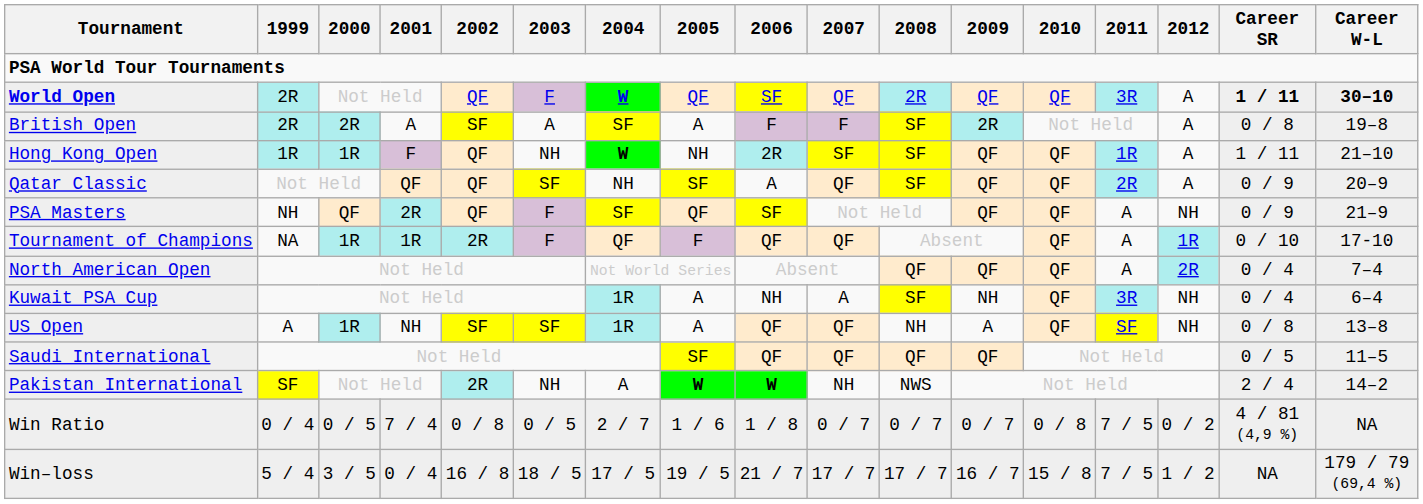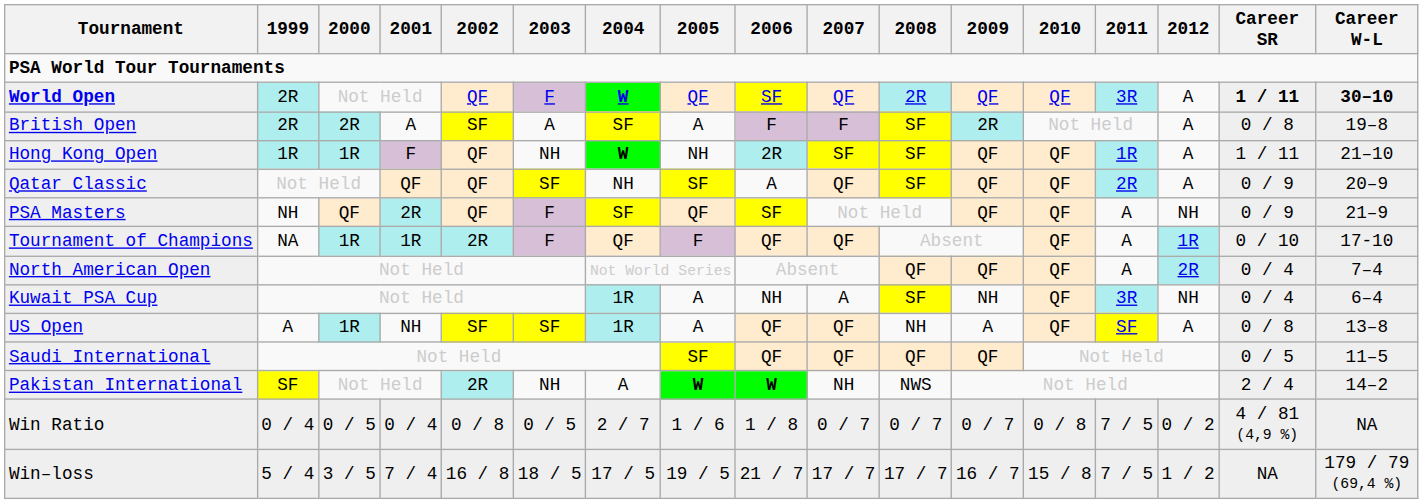 <table class="wikitable">
 <tr>
 <th>Tournament</th>
 <th>1999</th>
 <th>2000</th>
 <th>2001</th>
 <th>2002</th>
 <th>2003</th>
 <th>2004</th>
 <th>2005</th>
 <th>2006</th>
 <th>2007</th>
 <th>2008</th>
 <th>2009</th>
 <th>2010</th>
 <th>2011</th>
 <th>2012</th>
 <th width="65">Career SR</th>
 <th width="69">Career W-L</th>
 </tr>
 <tr>
 <td colspan="18"><strong>PSA World Tour Tournaments</strong></td>
 </tr>
 <tr>
 <td style="background:#EFEFEF;"><strong><a href='#'>World Open</a></strong></td>
 <td align="center" style="background:#afeeee;">2R</td>
 <td align="center" colspan="2" style="color:#cccccc;">Not Held</td>
 <td align="center" style="background:#ffebcd;"><a href='#'>QF</a></td>
 <td align="center" style="background:#D8BFD8;"><a href='#'>F</a></td>
 <td align="center" style="background:#00ff00;"><strong><a href='#'>W</a></strong></td>
 <td align="center" style="background:#ffebcd;"><a href='#'>QF</a></td>
 <td align="center" style="background:yellow;"><a href='#'>SF</a></td>
 <td align="center" style="background:#ffebcd;"><a href='#'>QF</a></td>
 <td align="center" style="background:#afeeee;"><a href='#'>2R</a></td>
 <td align="center" style="background:#ffebcd;"><a href='#'>QF</a></td>
 <td align="center" style="background:#ffebcd;"><a href='#'>QF</a></td>
 <td align="center" style="background:#afeeee;"><a href='#'>3R</a></td>
 <td align="center">A</td>
 <td align="center" style="background:#EFEFEF;"><strong>1 / 11</strong></td>
 <td align="center" style="background:#EFEFEF;"><strong>30–10</strong></td>
 </tr>
 <tr>
 <td style="background:#EFEFEF;"><a href='#'>British Open</a></td>
 <td align="center" style="background:#afeeee;">2R</td>
 <td align="center" style="background:#afeeee;">2R</td>
 <td align="center">A</td>
 <td align="center" style="background:yellow;">SF</td>
 <td align="center">A</td>
 <td align="center" style="background:yellow;">SF</td>
 <td align="center">A</td>
 <td align="center" style="background:#D8BFD8;">F</td>
 <td align="center" style="background:#D8BFD8;">F</td>
 <td align="center" style="background:yellow;">SF</td>
 <td align="center" style="background:#afeeee;">2R</td>
 <td align="center" colspan="2" style="color:#cccccc;">Not Held</td>
 <td align="center">A</td>
 <td align="center" style="background:#EFEFEF;">0 / 8</td>
 <td align="center" style="background:#EFEFEF;">19–8</td>
 </tr>
 <tr>
 <td style="background:#EFEFEF;"><a href='#'>Hong Kong Open</a></td>
 <td align="center" style="background:#afeeee;">1R</td>
 <td align="center" style="background:#afeeee;">1R</td>
 <td align="center" style="background:#D8BFD8;">F</td>
 <td align="center" style="background:#ffebcd;">QF</td>
 <td align="center">NH</td>
 <td align="center" style="background:#00ff00;"><strong>W</strong></td>
 <td align="center">NH</td>
 <td align="center" style="background:#afeeee;">2R</td>
 <td align="center" style="background:yellow;">SF</td>
 <td align="center" style="background:yellow;">SF</td>
 <td align="center" style="background:#ffebcd;">QF</td>
 <td align="center" style="background:#ffebcd;">QF</td>
 <td align="center" style="background:#afeeee;"><a href='#'>1R</a></td>
 <td align="center">A</td>
 <td align="center" style="background:#EFEFEF;">1 / 11</td>
 <td align="center" style="background:#EFEFEF;">21–10</td>
 </tr>
 <tr>
 <td style="background:#EFEFEF;"><a href='#'>Qatar Classic</a></td>
 <td align="center" colspan="2" style="color:#cccccc;">Not Held</td>
 <td align="center" style="background:#ffebcd;">QF</td>
 <td align="center" style="background:#ffebcd;">QF</td>
 <td align="center" style="background:yellow;">SF</td>
 <td align="center">NH</td>
 <td align="center" style="background:yellow;">SF</td>
 <td align="center">A</td>
 <td align="center" style="background:#ffebcd;">QF</td>
 <td align="center" style="background:yellow;">SF</td>
 <td align="center" style="background:#ffebcd;">QF</td>
 <td align="center" style="background:#ffebcd;">QF</td>
 <td align="center" style="background:#afeeee;"><a href='#'>2R</a></td>
 <td align="center">A</td>
 <td align="center" style="background:#EFEFEF;">0 / 9</td>
 <td align="center" style="background:#EFEFEF;">20–9</td>
 </tr>
 <tr>
 <td style="background:#EFEFEF;"><a href='#'>PSA Masters</a></td>
 <td align="center">NH</td>
 <td align="center" style="background:#ffebcd;">QF</td>
 <td align="center" style="background:#afeeee;">2R</td>
 <td align="center" style="background:#ffebcd;">QF</td>
 <td align="center" style="background:#D8BFD8;">F</td>
 <td align="center" style="background:yellow;">SF</td>
 <td align="center" style="background:#ffebcd;">QF</td>
 <td align="center" style="background:yellow;">SF</td>
 <td align="center" colspan="2" style="color:#cccccc;">Not Held</td>
 <td align="center" style="background:#ffebcd;">QF</td>
 <td align="center" style="background:#ffebcd;">QF</td>
 <td align="center">A</td>
 <td align="center">NH</td>
 <td align="center" style="background:#EFEFEF;">0 / 9</td>
 <td align="center" style="background:#EFEFEF;">21–9</td>
 </tr>
 <tr>
 <td style="background:#EFEFEF;"><a href='#'>Tournament of Champions</a></td>
 <td align="center">NA</td>
 <td align="center" style="background:#afeeee;">1R</td>
 <td align="center" style="background:#afeeee;">1R</td>
 <td align="center" style="background:#afeeee;">2R</td>
 <td align="center" style="background:#D8BFD8;">F</td>
 <td align="center" style="background:#ffebcd;">QF</td>
 <td align="center" style="background:#D8BFD8;">F</td>
 <td align="center" style="background:#ffebcd;">QF</td>
 <td align="center" style="background:#ffebcd;">QF</td>
 <td align="center" colspan="2" style="color:#cccccc;">Absent</td>
 <td align="center" style="background:#ffebcd;">QF</td>
 <td align="center">A</td>
 <td align="center" style="background:#afeeee;"><a href='#'>1R</a></td>
 <td align="center" style="background:#EFEFEF;">0 / 10</td>
 <td align="center" style="background:#EFEFEF;">17-10</td>
 </tr>
 <tr>
 <td style="background:#EFEFEF;"><a href='#'>North American Open</a></td>
 <td align="center" colspan="5" style="color:#cccccc;">Not Held</td>
 <td align="center" colspan="2" style="color:#cccccc;"><small>Not World Series</small></td>
 <td align="center" colspan="2" style="color:#cccccc;">Absent</td>
 <td align="center" style="background:#ffebcd;">QF</td>
 <td align="center" style="background:#ffebcd;">QF</td>
 <td align="center" style="background:#ffebcd;">QF</td>
 <td align="center">A</td>
 <td align="center" style="background:#afeeee;"><a href='#'>2R</a></td>
 <td align="center" style="background:#EFEFEF;">0 / 4</td>
 <td align="center" style="background:#EFEFEF;">7–4</td>
 </tr>
 <tr>
 <td style="background:#EFEFEF;"><a href='#'>Kuwait PSA Cup</a></td>
 <td align="center" colspan="5" style="color:#cccccc;">Not Held</td>
 <td align="center" style="background:#afeeee;">1R</td>
 <td align="center">A</td>
 <td align="center">NH</td>
 <td align="center">A</td>
 <td align="center" style="background:yellow;">SF</td>
 <td align="center">NH</td>
 <td align="center" style="background:#ffebcd;">QF</td>
 <td align="center" style="background:#afeeee;"><a href='#'>3R</a></td>
 <td align="center">NH</td>
 <td align="center" style="background:#EFEFEF;">0 / 4</td>
 <td align="center" style="background:#EFEFEF;">6–4</td>
 </tr>
 <tr>
 <td style="background:#EFEFEF;"><a href='#'>US Open</a></td>
 <td align="center">A</td>
 <td align="center" style="background:#afeeee;">1R</td>
 <td align="center">NH</td>
 <td align="center" style="background:yellow;">SF</td>
 <td align="center" style="background:yellow;">SF</td>
 <td align="center" style="background:#afeeee;">1R</td>
 <td align="center">A</td>
 <td align="center" style="background:#ffebcd;">QF</td>
 <td align="center" style="background:#ffebcd;">QF</td>
 <td align="center">NH</td>
 <td align="center">A</td>
 <td align="center" style="background:#ffebcd;">QF</td>
 <td align="center" style="background:yellow;"><a href='#'>SF</a></td>
-<td align="center">NH</td>
+<td align="center">A</td>
 <td align="center" style="background:#EFEFEF;">0 / 8</td>
 <td align="center" style="background:#EFEFEF;">13–8</td>
 </tr>
 <tr>
 <td style="background:#EFEFEF;"><a href='#'>Saudi International</a></td>
 <td align="center" colspan="6" style="color:#cccccc;">Not Held</td>
 <td align="center" style="background:yellow;">SF</td>
 <td align="center" style="background:#ffebcd;">QF</td>
 <td align="center" style="background:#ffebcd;">QF</td>
 <td align="center" style="background:#ffebcd;">QF</td>
 <td align="center" style="background:#ffebcd;">QF</td>
 <td align="center" colspan="3" style="color:#cccccc;">Not Held</td>
 <td align="center" style="background:#EFEFEF;">0 / 5</td>
 <td align="center" style="background:#EFEFEF;">11–5</td>
 </tr>
 <tr>
 <td style="background:#EFEFEF;"><a href='#'>Pakistan International</a></td>
 <td align="center" style="background:yellow;">SF</td>
 <td align="center" colspan="2" style="color:#cccccc;">Not Held</td>
 <td align="center" style="background:#afeeee;">2R</td>
 <td align="center">NH</td>
 <td align="center">A</td>
 <td align="center" style="background:#00ff00;"><strong>W</strong></td>
 <td align="center" style="background:#00ff00;"><strong>W</strong></td>
 <td align="center">NH</td>
 <td align="center">NWS</td>
 <td align="center" colspan="4" style="color:#cccccc;">Not Held</td>
 <td align="center" style="background:#EFEFEF;">2 / 4</td>
 <td align="center" style="background:#EFEFEF;">14–2</td>
 </tr>
 <tr>
 <td style="background:#EFEFEF;">Win Ratio</td>
 <td align="center" style="background:#EFEFEF;">0 / 4</td>
 <td align="center" style="background:#EFEFEF;">0 / 5</td>
-<td align="center" style="background:#EFEFEF;">7 / 4</td>
+<td align="center" style="background:#EFEFEF;">0 / 4</td>
 <td align="center" style="background:#EFEFEF;">0 / 8</td>
 <td align="center" style="background:#EFEFEF;">0 / 5</td>
 <td align="center" style="background:#EFEFEF;">2 / 7</td>
 <td align="center" style="background:#EFEFEF;">1 / 6</td>
 <td align="center" style="background:#EFEFEF;">1 / 8</td>
 <td align="center" style="background:#EFEFEF;">0 / 7</td>
 <td align="center" style="background:#EFEFEF;">0 / 7</td>
 <td align="center" style="background:#EFEFEF;">0 / 7</td>
 <td align="center" style="background:#EFEFEF;">0 / 8</td>
 <td align="center" style="background:#EFEFEF;">7 / 5</td>
 <td align="center" style="background:#EFEFEF;">0 / 2</td>
 <td align="center" style="background:#EFEFEF;">4 / 81<br><small>(4,9 %)</small></td>
 <td align="center" style="background:#EFEFEF;">NA</td>
 </tr>
 <tr>
 <td style="background:#EFEFEF;">Win–loss</td>
 <td align="center" style="background:#EFEFEF;">5 / 4</td>
 <td align="center" style="background:#EFEFEF;">3 / 5</td>
-<td align="center" style="background:#EFEFEF;">0 / 4</td>
+<td align="center" style="background:#EFEFEF;">7 / 4</td>
 <td align="center" style="background:#EFEFEF;">16 / 8</td>
 <td align="center" style="background:#EFEFEF;">18 / 5</td>
 <td align="center" style="background:#EFEFEF;">17 / 5</td>
 <td align="center" style="background:#EFEFEF;">19 / 5</td>
 <td align="center" style="background:#EFEFEF;">21 / 7</td>
 <td align="center" style="background:#EFEFEF;">17 / 7</td>
 <td align="center" style="background:#EFEFEF;">17 / 7</td>
 <td align="center" style="background:#EFEFEF;">16 / 7</td>
 <td align="center" style="background:#EFEFEF;">15 / 8</td>
 <td align="center" style="background:#EFEFEF;">7 / 5</td>
 <td align="center" style="background:#EFEFEF;">1 / 2</td>
 <td align="center" style="background:#EFEFEF;">NA</td>
 <td align="center" style="background:#EFEFEF;">179 / 79<br><small>(69,4 %)</small></td>
 </tr>
 </table>
